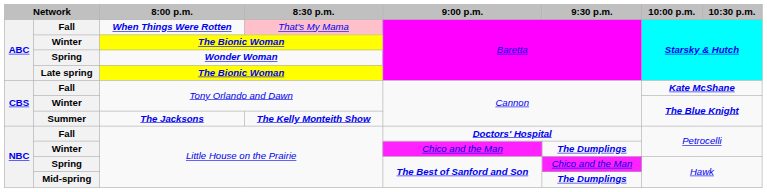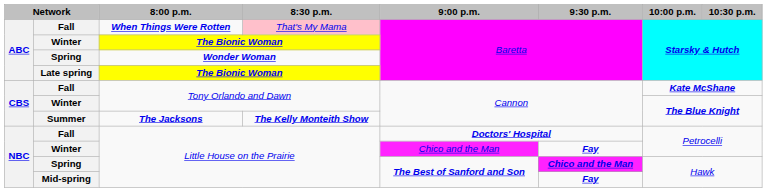 <table class="wikitable" style="width:100%;margin-right:0;text-align:center">
 <tr>
 <th colspan="2" style="background-color:#C0C0C0;text-align:center">Network</th>
 <th style="background-color:#C0C0C0;text-align:center">8:00 p.m.</th>
 <th style="background-color:#C0C0C0;text-align:center">8:30 p.m.</th>
 <th style="background-color:#C0C0C0;text-align:center">9:00 p.m.</th>
 <th style="background-color:#C0C0C0;text-align:center">9:30 p.m.</th>
 <th style="background-color:#C0C0C0;text-align:center">10:00 p.m.</th>
 <th style="background-color:#C0C0C0;text-align:center">10:30 p.m.</th>
 </tr>
 <tr>
 <th rowspan="4"><a href='#'>ABC</a></th>
 <th>Fall</th>
 <td><strong><em><a href='#'>When Things Were Rotten</a></em></strong></td>
 <td style="background: pink;"><em><a href='#'>That's My Mama</a></em></td>
 <td colspan="2" rowspan="4" style="background:#FF00FF;"><em><a href='#'>Baretta</a></em> </td>
 <td colspan="2" rowspan="4" style="background:#00FFFF;"><strong><em><a href='#'>Starsky & Hutch</a></em></strong> </td>
 </tr>
 <tr>
 <th>Winter</th>
 <td colspan="2" style="background:#FFFF00;"><strong><em><a href='#'>The Bionic Woman</a></em></strong> </td>
 </tr>
 <tr>
 <th>Spring</th>
 <td colspan="2"><strong><em><a href='#'>Wonder Woman</a></em></strong></td>
 </tr>
 <tr>
 <th>Late spring</th>
 <td colspan="2" style="background:#FFFF00;"><strong><em><a href='#'>The Bionic Woman</a></em></strong> </td>
 </tr>
 <tr>
 <th rowspan="3"><a href='#'>CBS</a></th>
 <th>Fall</th>
 <td colspan="2" rowspan="2"><em><a href='#'>Tony Orlando and Dawn</a></em></td>
 <td colspan="2" rowspan="3"><em><a href='#'>Cannon</a></em></td>
 <td colspan="2"><strong><em><a href='#'>Kate McShane</a></em></strong></td>
 </tr>
 <tr>
 <th>Winter</th>
 <td colspan="2" rowspan="2"><strong><em><a href='#'>The Blue Knight</a></em></strong></td>
 </tr>
 <tr>
 <th>Summer</th>
 <td><strong><em><a href='#'>The Jacksons</a></em></strong></td>
 <td><strong><em><a href='#'>The Kelly Monteith Show</a></em></strong></td>
 </tr>
 <tr>
 <th rowspan="4"><a href='#'>NBC</a></th>
 <th>Fall</th>
 <td colspan="2" rowspan="4"><em><a href='#'>Little House on the Prairie</a></em></td>
 <td colspan="2"><strong><em><a href='#'>Doctors' Hospital</a></em></strong></td>
 <td colspan="2" rowspan="2"><em><a href='#'>Petrocelli</a></em></td>
 </tr>
 <tr>
 <th>Winter</th>
 <td bgcolor="#FF22FF"><em><a href='#'>Chico and the Man</a></em> </td>
-<td><strong><em><a href='#'>The Dumplings</a></em></strong></td>
+<td><strong><em><a href='#'>Fay</a></em></strong></td>
 </tr>
 <tr>
 <th>Spring</th>
 <td rowspan="2"><strong><em><a href='#'>The Best of Sanford and Son</a></em></strong></td>
-<td bgcolor="#FF22FF"><em><a href='#'>Chico and the Man</a></em> </td>
+<td bgcolor="#FF22FF"><strong><em><a href='#'>Chico and the Man</a></em> </strong></td>
 <td colspan="2" rowspan="2"><em><a href='#'>Hawk</a></em></td>
 </tr>
 <tr>
 <th>Mid-spring</th>
-<td><strong><em><a href='#'>The Dumplings</a></em></strong></td>
+<td><strong><em><a href='#'>Fay</a></em></strong></td>
 </tr>
 </table>
